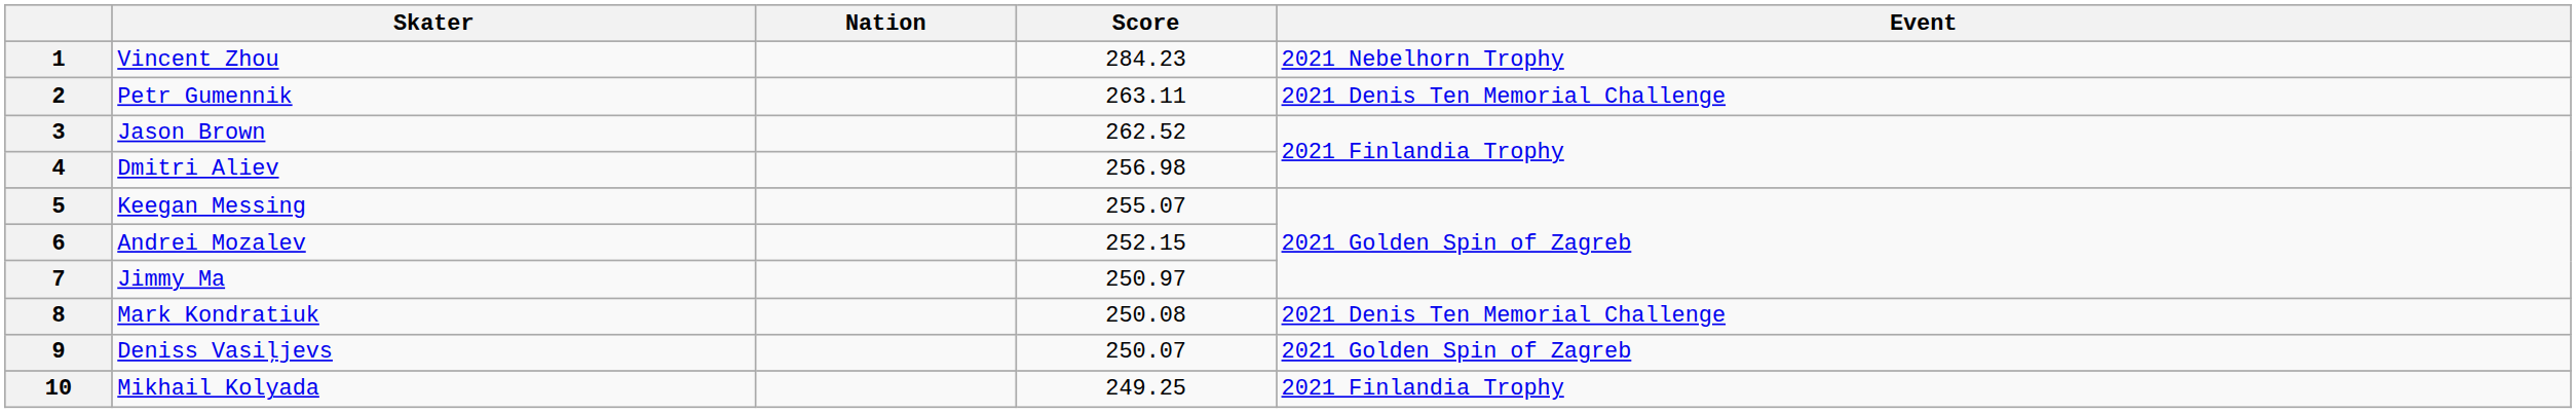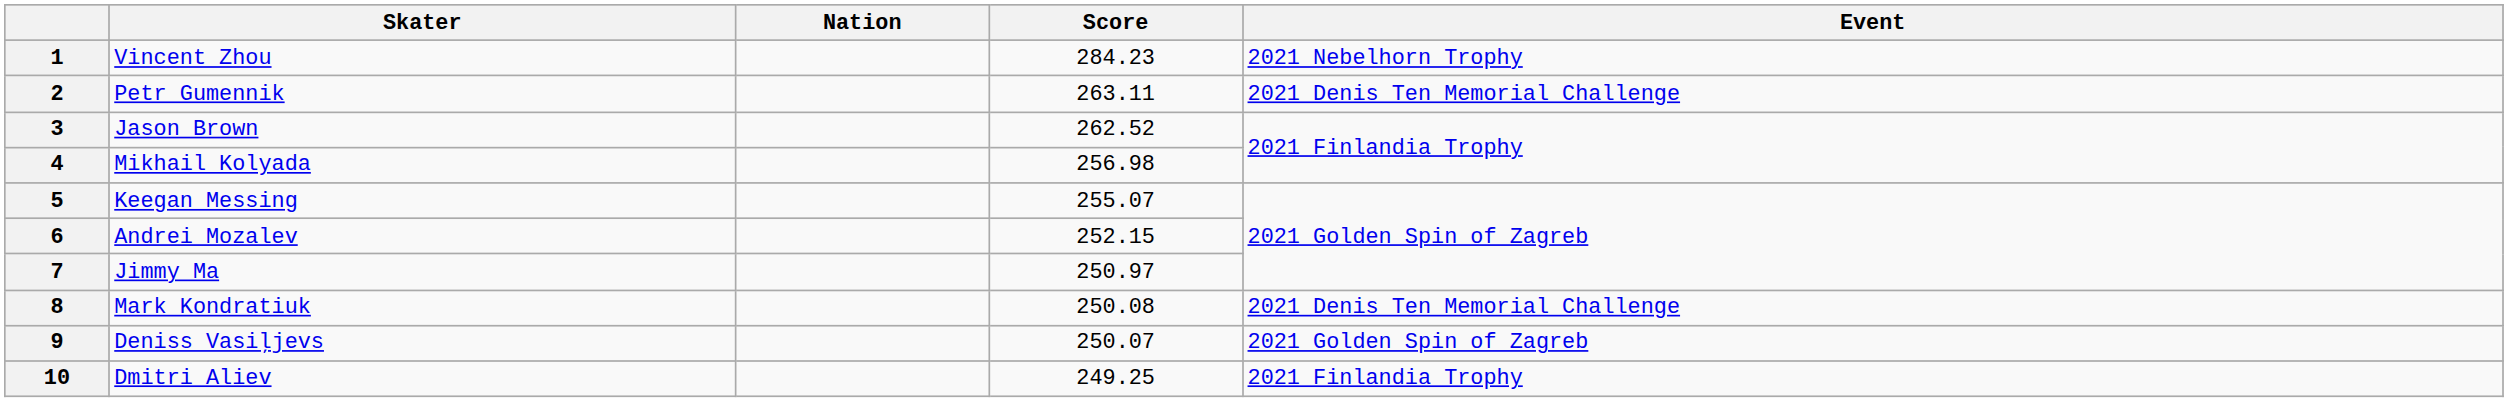 <table class="wikitable sortable" style="text-align:left; width:75%">
 <tr>
 <th scope="col"></th>
 <th scope="col">Skater</th>
 <th scope="col">Nation</th>
 <th scope="col">Score</th>
 <th scope="col">Event</th>
 </tr>
 <tr>
 <th scope="row">1</th>
 <td><a href='#'>Vincent Zhou</a></td>
 <td></td>
 <td style="text-align:center;">284.23</td>
 <td><a href='#'>2021 Nebelhorn Trophy</a></td>
 </tr>
 <tr>
 <th scope="row">2</th>
 <td><a href='#'>Petr Gumennik</a></td>
 <td></td>
 <td style="text-align:center;">263.11</td>
 <td><a href='#'>2021 Denis Ten Memorial Challenge</a></td>
 </tr>
 <tr>
 <th scope="row">3</th>
 <td><a href='#'>Jason Brown</a></td>
 <td></td>
 <td style="text-align:center;">262.52</td>
 <td rowspan="2"><a href='#'>2021 Finlandia Trophy</a></td>
 </tr>
 <tr>
 <th scope="row">4</th>
-<td><a href='#'>Dmitri Aliev</a></td>
+<td><a href='#'>Mikhail Kolyada</a></td>
 <td></td>
 <td style="text-align:center;">256.98</td>
 </tr>
 <tr>
 <th scope="row">5</th>
 <td><a href='#'>Keegan Messing</a></td>
 <td></td>
 <td style="text-align:center;">255.07</td>
 <td rowspan="3"><a href='#'>2021 Golden Spin of Zagreb</a></td>
 </tr>
 <tr>
 <th scope="row">6</th>
 <td><a href='#'>Andrei Mozalev</a></td>
 <td></td>
 <td style="text-align:center;">252.15</td>
 </tr>
 <tr>
 <th scope="row">7</th>
 <td><a href='#'>Jimmy Ma</a></td>
 <td></td>
 <td style="text-align:center;">250.97</td>
 </tr>
 <tr>
 <th scope="row">8</th>
 <td><a href='#'>Mark Kondratiuk</a></td>
 <td></td>
 <td style="text-align:center;">250.08</td>
 <td><a href='#'>2021 Denis Ten Memorial Challenge</a></td>
 </tr>
 <tr>
 <th scope="row">9</th>
 <td><a href='#'>Deniss Vasiļjevs</a></td>
 <td></td>
 <td style="text-align:center;">250.07</td>
 <td><a href='#'>2021 Golden Spin of Zagreb</a></td>
 </tr>
 <tr>
 <th scope="row">10</th>
-<td><a href='#'>Mikhail Kolyada</a></td>
+<td><a href='#'>Dmitri Aliev</a></td>
 <td></td>
 <td style="text-align:center;">249.25</td>
 <td><a href='#'>2021 Finlandia Trophy</a></td>
 </tr>
 </table>
